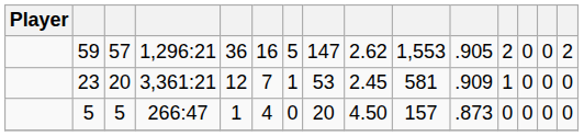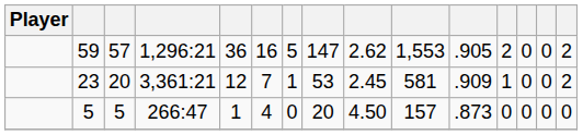 <table class="wikitable sortable" style="text-align:center;">
 <tr>
 <th>Player</th>
 <th></th>
 <th></th>
 <th></th>
 <th></th>
 <th></th>
 <th></th>
 <th></th>
 <th></th>
 <th></th>
 <th></th>
 <th></th>
 <th></th>
 <th></th>
 <th></th>
 </tr>
 <tr>
 <td></td>
 <td>59</td>
 <td>57</td>
 <td>1,296:21</td>
 <td>36</td>
 <td>16</td>
 <td>5</td>
 <td>147</td>
 <td>2.62</td>
 <td>1,553</td>
 <td>.905</td>
 <td>2</td>
 <td>0</td>
 <td>0</td>
 <td>2</td>
 </tr>
 <tr>
 <td></td>
 <td>23</td>
 <td>20</td>
 <td>3,361:21</td>
 <td>12</td>
 <td>7</td>
 <td>1</td>
 <td>53</td>
 <td>2.45</td>
 <td>581</td>
 <td>.909</td>
 <td>1</td>
 <td>0</td>
 <td>0</td>
-<td>0</td>
+<td>2</td>
 </tr>
 <tr>
 <td></td>
 <td>5</td>
 <td>5</td>
 <td>266:47</td>
 <td>1</td>
 <td>4</td>
 <td>0</td>
 <td>20</td>
 <td>4.50</td>
 <td>157</td>
 <td>.873</td>
 <td>0</td>
 <td>0</td>
 <td>0</td>
 <td>0</td>
 </tr>
 <tr>
 </tr>
 </table>
